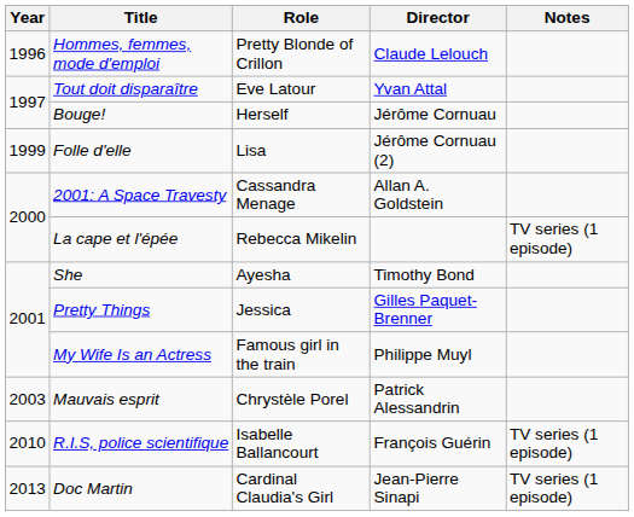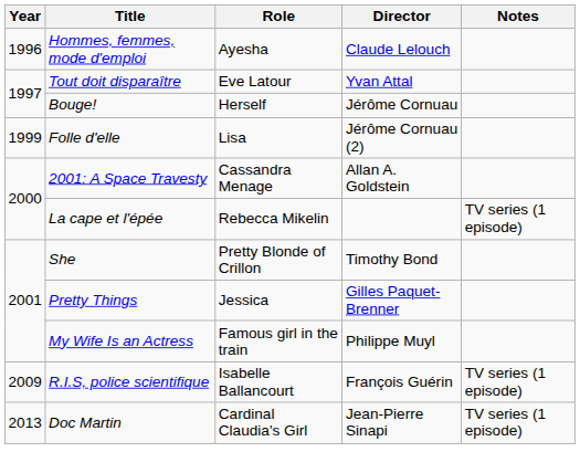 <table class="wikitable sortable">
 <tr>
 <th>Year</th>
 <th>Title</th>
 <th>Role</th>
 <th>Director</th>
 <th class="unsortable">Notes</th>
 </tr>
 <tr>
 <td>1996</td>
 <td><em><a href='#'>Hommes, femmes, mode d'emploi</a></em></td>
-<td>Pretty Blonde of Crillon</td>
+<td>Ayesha</td>
 <td><a href='#'>Claude Lelouch</a></td>
 <td></td>
 </tr>
 <tr>
 <td rowspan=2>1997</td>
 <td><em><a href='#'>Tout doit disparaître</a></em></td>
 <td>Eve Latour</td>
 <td><a href='#'>Yvan Attal</a></td>
 <td></td>
 </tr>
 <tr>
 <td><em>Bouge!</em></td>
 <td>Herself</td>
 <td>Jérôme Cornuau</td>
 <td></td>
 </tr>
 <tr>
 <td>1999</td>
 <td><em>Folle d'elle</em></td>
 <td>Lisa</td>
 <td>Jérôme Cornuau (2)</td>
 <td></td>
 </tr>
 <tr>
 <td rowspan=2>2000</td>
 <td><em><a href='#'>2001: A Space Travesty</a></em></td>
 <td>Cassandra Menage</td>
 <td>Allan A. Goldstein</td>
 <td></td>
 </tr>
 <tr>
 <td><em>La cape et l'épée</em></td>
 <td>Rebecca Mikelin</td>
 <td></td>
 <td>TV series (1 episode)</td>
 </tr>
 <tr>
 <td rowspan=3>2001</td>
 <td><em>She</em></td>
-<td>Ayesha</td>
+<td>Pretty Blonde of Crillon</td>
 <td>Timothy Bond</td>
 <td></td>
 </tr>
 <tr>
 <td><em><a href='#'>Pretty Things</a></em></td>
 <td>Jessica</td>
 <td><a href='#'>Gilles Paquet-Brenner</a></td>
 <td></td>
 </tr>
 <tr>
 <td><em><a href='#'>My Wife Is an Actress</a></em></td>
 <td>Famous girl in the train</td>
 <td>Philippe Muyl</td>
 <td></td>
 </tr>
 <tr>
-<td>2003</td>
-<td><em>Mauvais esprit</em></td>
-<td>Chrystèle Porel</td>
-<td>Patrick Alessandrin</td>
-<td></td>
-</tr>
-<tr>
-<td>2010</td>
+<td>2009</td>
 <td><em><a href='#'>R.I.S, police scientifique</a></em></td>
 <td>Isabelle Ballancourt</td>
 <td>François Guérin</td>
 <td>TV series (1 episode)</td>
 </tr>
 <tr>
 <td>2013</td>
 <td><em>Doc Martin</em></td>
 <td>Cardinal Claudia's Girl</td>
 <td>Jean-Pierre Sinapi</td>
 <td>TV series (1 episode)</td>
 </tr>
 </table>
